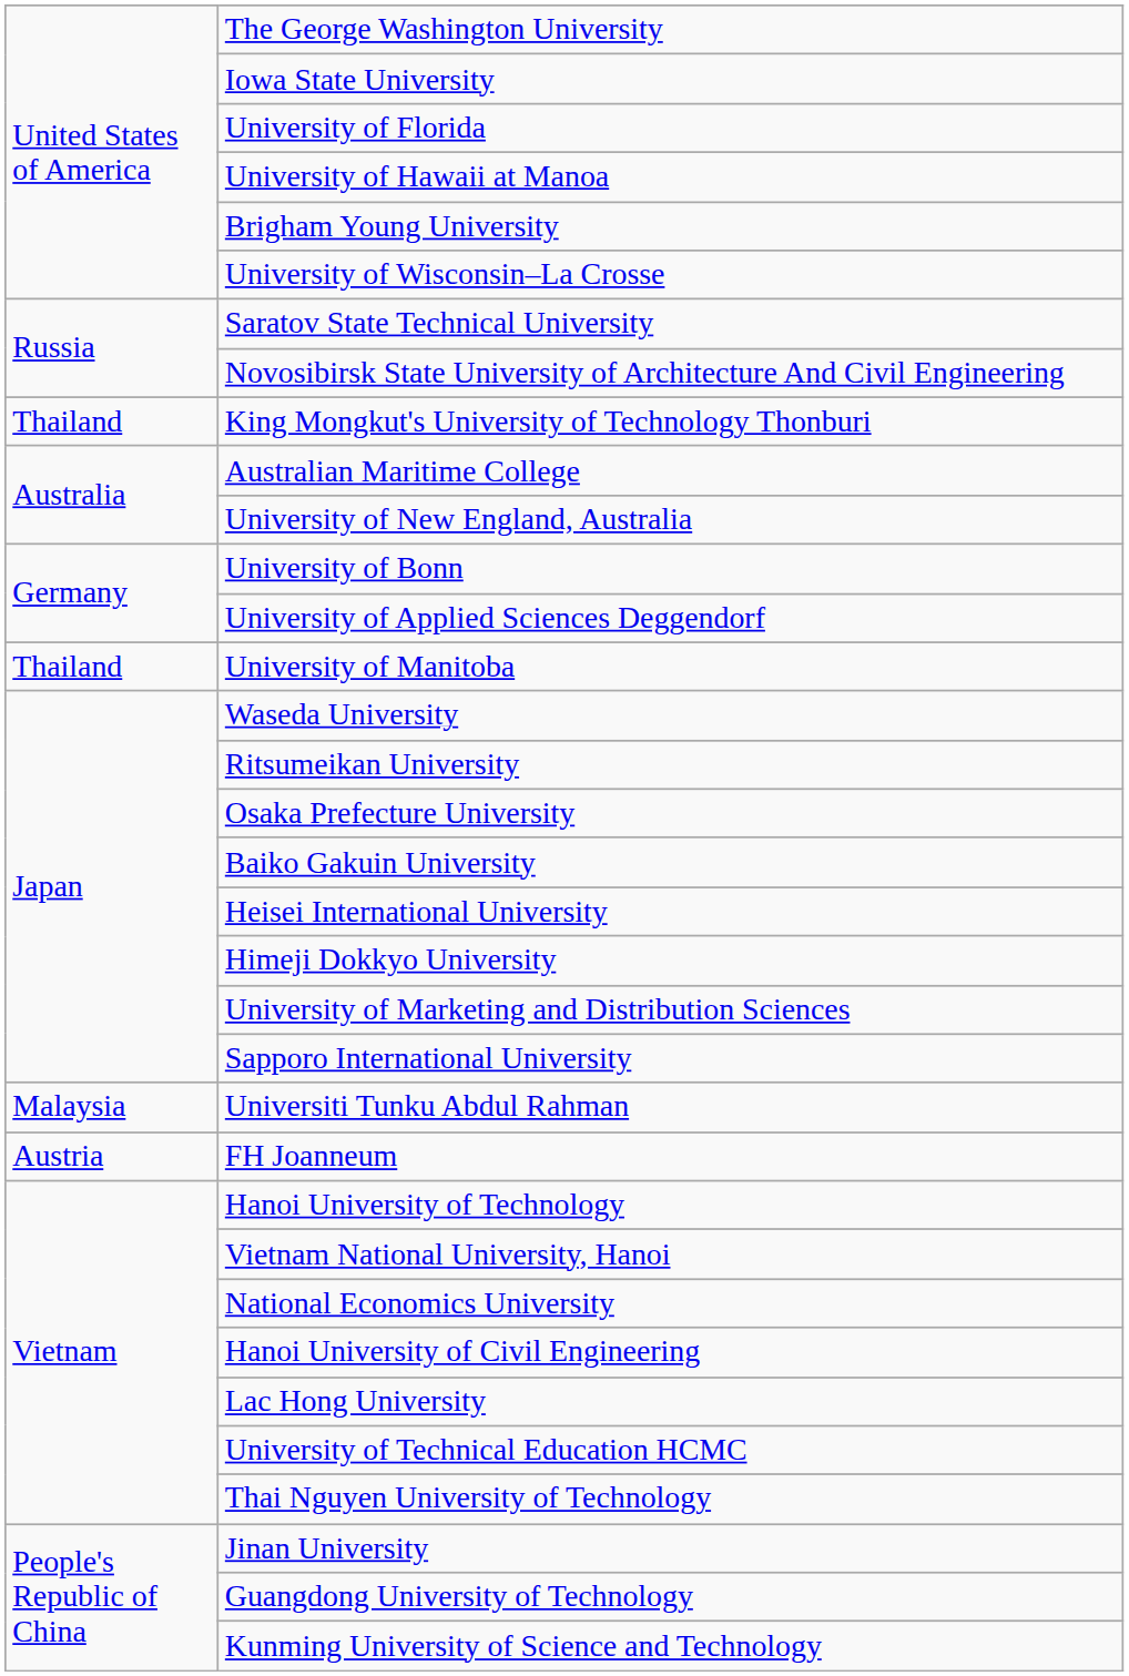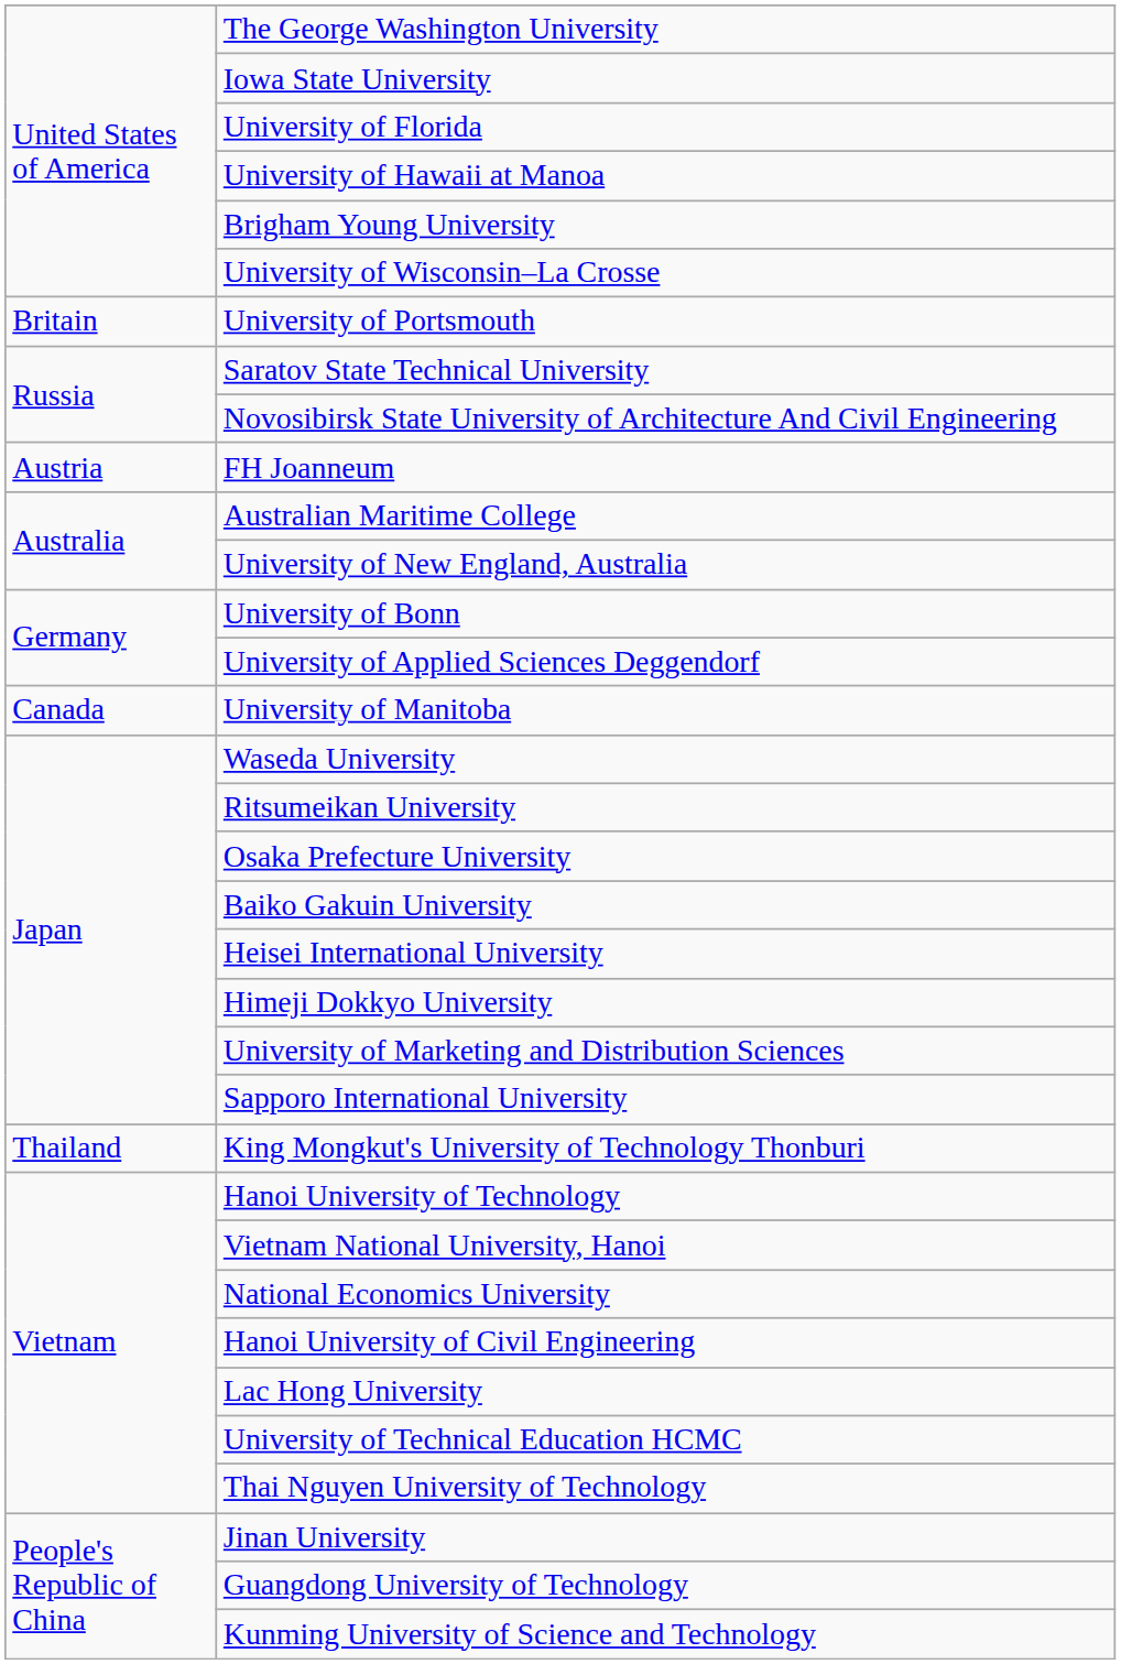 <table class="wikitable" width="580">
 <tr>
 <td width="100" rowspan=6><a href='#'>United States of America</a></td>
 <td width="450"> <a href='#'>The George Washington University</a></td>
 </tr>
 <tr>
 <td> <a href='#'>Iowa State University</a></td>
 </tr>
 <tr>
 <td> <a href='#'>University of Florida</a></td>
 </tr>
 <tr>
 <td> <a href='#'>University of Hawaii at Manoa</a></td>
 </tr>
 <tr>
 <td> <a href='#'>Brigham Young University</a></td>
 </tr>
 <tr>
 <td> <a href='#'>University of Wisconsin–La Crosse</a></td>
 </tr>
 <tr>
+<td width="100"><a href='#'>Britain</a></td>
+<td width="450"> <a href='#'>University of Portsmouth</a></td>
+</tr>
+<tr>
 <td width="100" rowspan=2><a href='#'>Russia</a></td>
 <td width="450"> <a href='#'>Saratov State Technical University</a></td>
 </tr>
 <tr>
 <td> <a href='#'>Novosibirsk State University of Architecture And Civil Engineering</a></td>
 </tr>
 <tr>
-<td width="100"><a href='#'>Thailand</a></td>
-<td> <a href='#'>King Mongkut's University of Technology Thonburi</a></td>
+<td width="100" rowspan=1><a href='#'>Austria</a></td>
+<td width="450"> <a href='#'>FH Joanneum</a></td>
 </tr>
 <tr>
 <td width="100" rowspan=2><a href='#'>Australia</a></td>
 <td width="450"> <a href='#'>Australian Maritime College</a></td>
 </tr>
 <tr>
 <td> <a href='#'>University of New England, Australia</a></td>
 </tr>
 <tr>
 <td width="100" rowspan=2><a href='#'>Germany</a></td>
 <td width="450"> <a href='#'>University of Bonn</a></td>
 </tr>
 <tr>
 <td width="450"> <a href='#'>University of Applied Sciences Deggendorf</a></td>
 </tr>
 <tr>
-<td width="100"><a href='#'>Thailand</a></td>
+<td width="100" rowspan=1><a href='#'>Canada</a></td>
 <td> <a href='#'>University of Manitoba</a></td>
 </tr>
 <tr>
 <td width="100" rowspan=8><a href='#'>Japan</a></td>
 <td> <a href='#'>Waseda University</a></td>
 </tr>
 <tr>
 <td> <a href='#'>Ritsumeikan University</a></td>
 </tr>
 <tr>
 <td> <a href='#'>Osaka Prefecture University</a></td>
 </tr>
 <tr>
 <td> <a href='#'>Baiko Gakuin University</a></td>
 </tr>
 <tr>
 <td> <a href='#'>Heisei International University</a></td>
 </tr>
 <tr>
 <td> <a href='#'>Himeji Dokkyo University</a></td>
 </tr>
 <tr>
 <td> <a href='#'>University of Marketing and Distribution Sciences</a></td>
 </tr>
 <tr>
 <td> <a href='#'>Sapporo International University</a></td>
 </tr>
 <tr>
-<td width="100"><a href='#'>Malaysia</a></td>
-<td> <a href='#'>Universiti Tunku Abdul Rahman</a></td>
-</tr>
-<tr>
-<td width="100" rowspan=1><a href='#'>Austria</a></td>
-<td width="450"> <a href='#'>FH Joanneum</a></td>
+<td width="100"><a href='#'>Thailand</a></td>
+<td> <a href='#'>King Mongkut's University of Technology Thonburi</a></td>
 </tr>
 <tr>
 <td width="100" rowspan=7><a href='#'>Vietnam</a></td>
 <td> <a href='#'>Hanoi University of Technology</a></td>
 </tr>
 <tr>
 <td> <a href='#'>Vietnam National University, Hanoi</a></td>
 </tr>
 <tr>
 <td> <a href='#'>National Economics University</a></td>
 </tr>
 <tr>
 <td> <a href='#'>Hanoi University of Civil Engineering</a></td>
 </tr>
 <tr>
 <td> <a href='#'>Lac Hong University</a></td>
 </tr>
 <tr>
 <td> <a href='#'>University of Technical Education HCMC</a></td>
 </tr>
 <tr>
 <td> <a href='#'>Thai Nguyen University of Technology</a></td>
 </tr>
 <tr>
 <td width="100" rowspan=3><a href='#'>People's Republic of China</a></td>
 <td> <a href='#'>Jinan University</a></td>
 </tr>
 <tr>
 <td> <a href='#'>Guangdong University of Technology</a></td>
 </tr>
 <tr>
 <td> <a href='#'>Kunming University of Science and Technology</a></td>
 </tr>
 </table>
